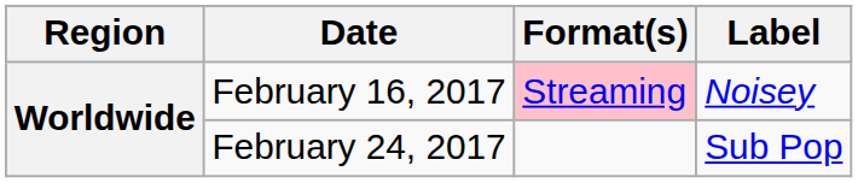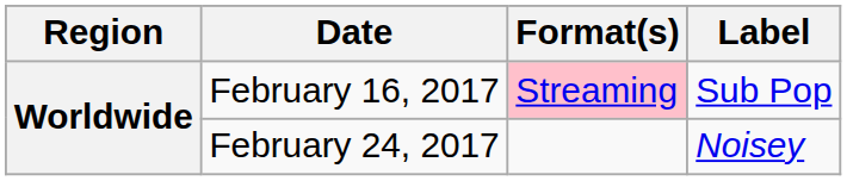 <table class="wikitable plainrowheaders">
 <tr>
 <th scope="col">Region</th>
 <th scope="col">Date</th>
 <th scope="col">Format(s)</th>
 <th scope="col">Label</th>
 </tr>
 <tr>
 <th scope="row" rowspan=2>Worldwide</th>
 <td>February 16, 2017</td>
 <td style="background: pink;"><a href='#'>Streaming</a></td>
-<td><em><a href='#'>Noisey</a></em></td>
+<td><a href='#'>Sub Pop</a></td>
 </tr>
 <tr>
 <td>February 24, 2017</td>
 <td></td>
-<td><a href='#'>Sub Pop</a></td>
+<td><em><a href='#'>Noisey</a></em></td>
 </tr>
 </table>
